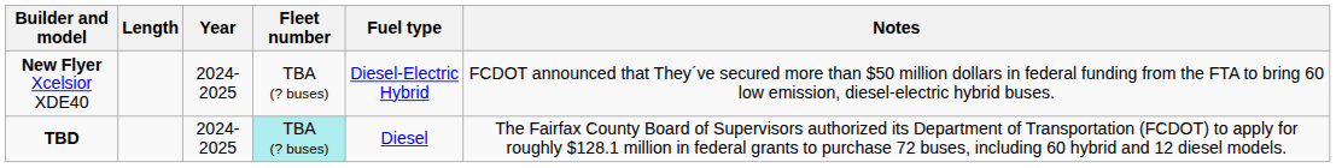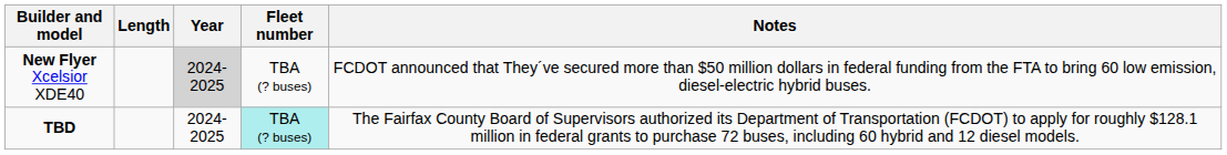 <table class="wikitable" style="text-align:center;">
 <tr>
 <th>Builder and model</th>
 <th>Length</th>
 <th>Year</th>
 <th>Fleet number</th>
-<th>Fuel type</th>
 <th>Notes</th>
 </tr>
 <tr>
 <td align="center"><strong>New Flyer</strong><br><a href='#'>Xcelsior</a> XDE40</td>
 <td align="center"></td>
-<td align="center">2024-2025</td>
+<td align="center" style="background: lightgrey;">2024-2025</td>
 <td align=center>TBA<br><small>(? buses)</small></td>
-<td align="center"><a href='#'>Diesel-Electric Hybrid</a></td>
 <td>FCDOT announced that They´ve secured more than $50 million dollars in federal funding from the FTA to bring 60 low emission, diesel-electric hybrid buses.</td>
 </tr>
 <tr>
 <td><strong>TBD</strong></td>
 <td align="center"></td>
 <td align="center">2024-2025</td>
 <td align=center style="background: paleturquoise;">TBA<br><small>(? buses)</small></td>
-<td align="center"><a href='#'>Diesel</a></td>
 <td>The Fairfax County Board of Supervisors authorized its Department of Transportation (FCDOT) to apply for roughly $128.1 million in federal grants to purchase 72 buses, including 60 hybrid and 12 diesel models.</td>
 </tr>
 </table>
